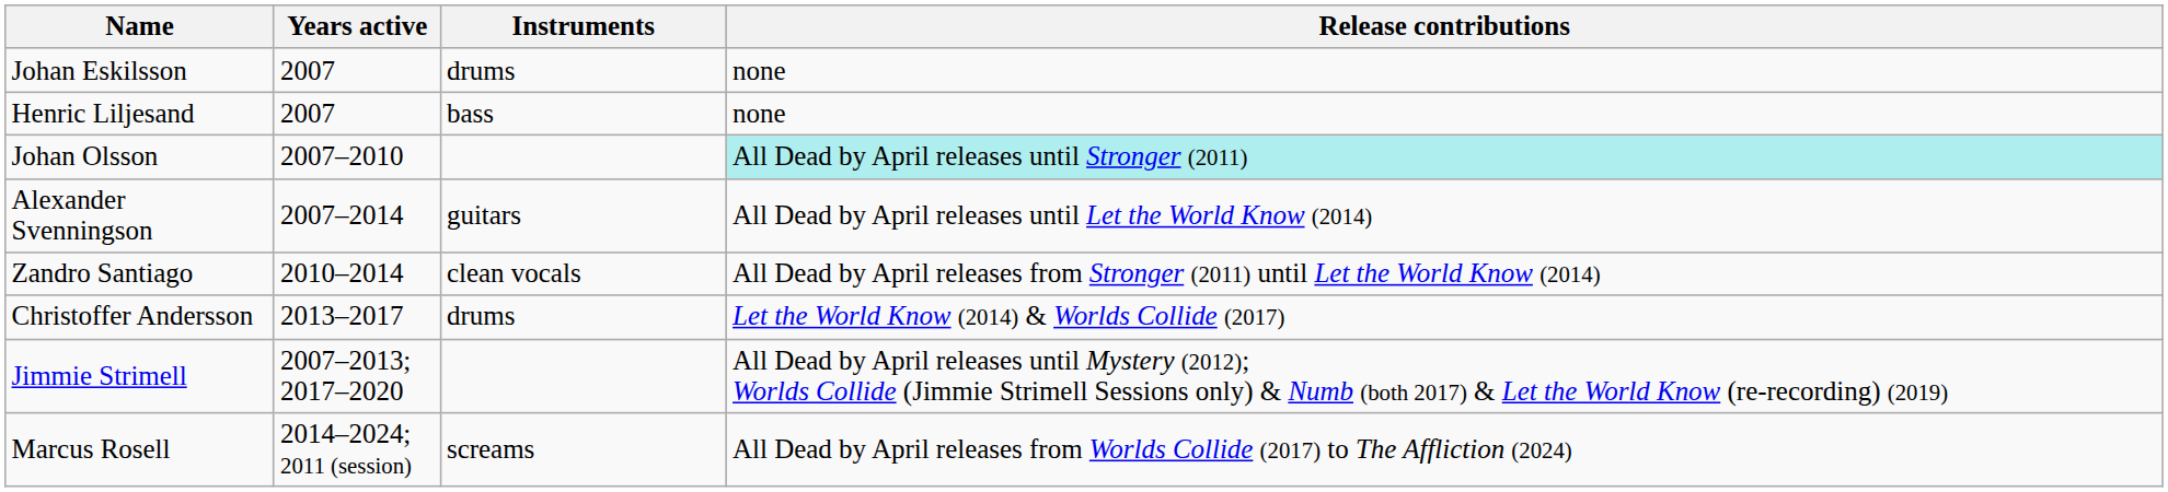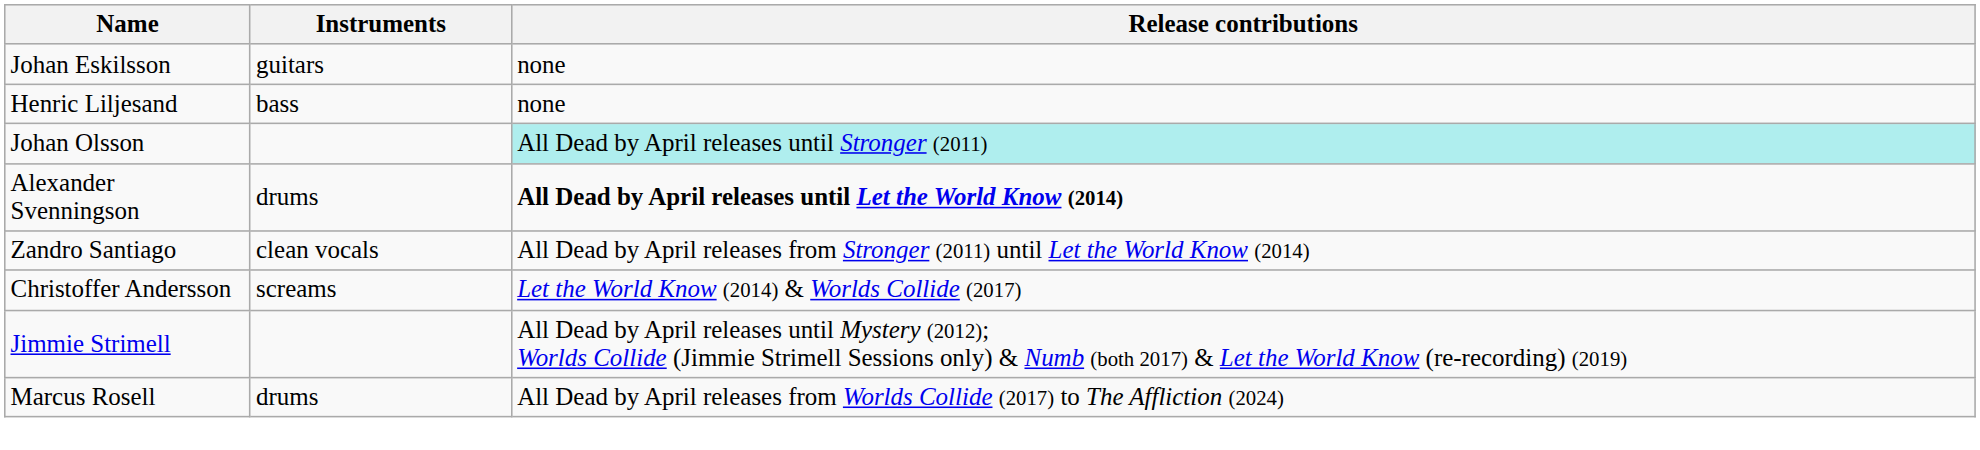 <table class="wikitable" border="1" width=100%>
 <tr>
 <th width="150">Name</th>
-<th width="90">Years active</th>
 <th width="160">Instruments</th>
 <th>Release contributions</th>
 </tr>
 <tr>
 <td>Johan Eskilsson</td>
-<td>2007</td>
-<td>drums</td>
+<td>guitars</td>
 <td>none</td>
 </tr>
 <tr>
 <td>Henric Liljesand</td>
-<td>2007</td>
 <td>bass</td>
 <td>none</td>
 </tr>
 <tr>
 <td>Johan Olsson</td>
-<td>2007–2010</td>
 <td></td>
 <td style="background: paleturquoise;">All Dead by April releases until <em><a href='#'>Stronger</a></em> <small>(2011)</small></td>
 </tr>
 <tr>
 <td>Alexander Svenningson</td>
-<td>2007–2014</td>
-<td>guitars</td>
-<td>All Dead by April releases until <em><a href='#'>Let the World Know</a></em> <small>(2014)</small></td>
+<td>drums</td>
+<td><strong>All Dead by April releases until <em><a href='#'>Let the World Know</a></em> <small>(2014)</small></strong></td>
 </tr>
 <tr>
 <td>Zandro Santiago</td>
-<td>2010–2014</td>
 <td>clean vocals</td>
 <td>All Dead by April releases from <em><a href='#'>Stronger</a></em> <small>(2011)</small> until <em><a href='#'>Let the World Know</a></em> <small>(2014)</small></td>
 </tr>
 <tr>
 <td>Christoffer Andersson</td>
-<td>2013–2017</td>
-<td>drums</td>
+<td>screams</td>
 <td><em><a href='#'>Let the World Know</a></em> <small>(2014)</small> & <em><a href='#'>Worlds Collide</a></em> <small>(2017)</small></td>
 </tr>
 <tr>
 <td><a href='#'>Jimmie Strimell</a></td>
-<td>2007–2013; 2017–2020</td>
 <td> </td>
 <td>All Dead by April releases until <em>Mystery</em> <small>(2012)</small>; <br> <em><a href='#'>Worlds Collide</a></em> (Jimmie Strimell Sessions only) & <em><a href='#'>Numb</a></em> <small>(both 2017)</small> & <em><a href='#'>Let the World Know</a></em> (re-recording) <small>(2019)</small></td>
 </tr>
 <tr>
 <td>Marcus Rosell</td>
-<td>2014–2024;<br><small>2011 (session)</small></td>
-<td>screams</td>
+<td>drums</td>
 <td>All Dead by April releases from <em><a href='#'>Worlds Collide</a></em> <small>(2017)</small> to <em>The Affliction</em> <small>(2024)</small></td>
 </tr>
 </table>
